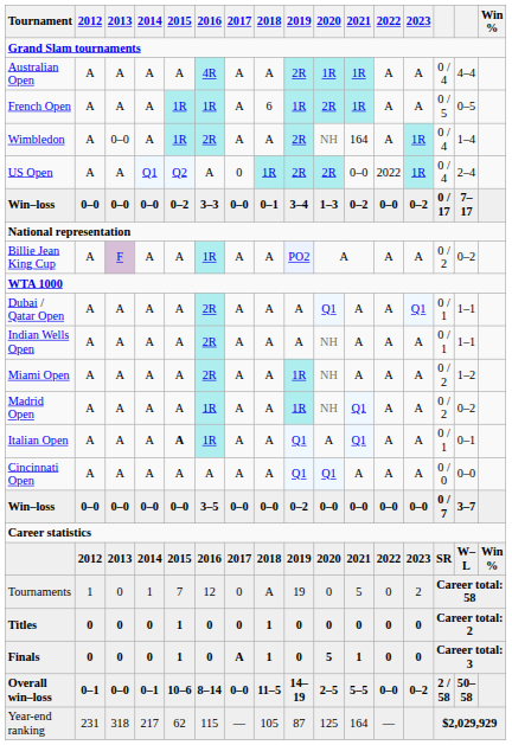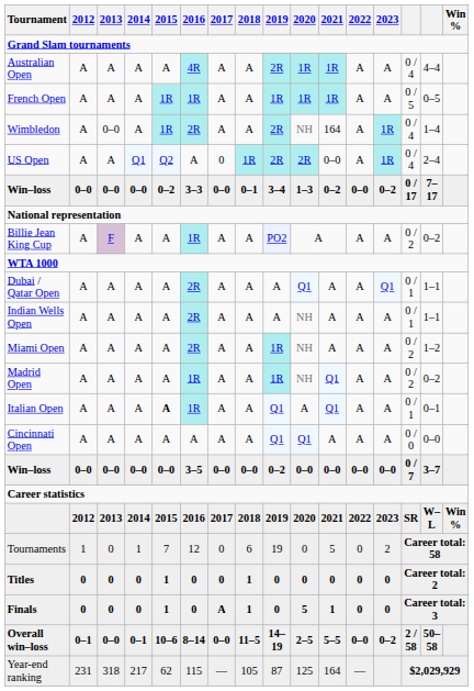 <table class="wikitable nowrap" style=text-align:center>
 <tr>
 <th>Tournament</th>
 <th><a href='#'>2012</a></th>
 <th><a href='#'>2013</a></th>
 <th><a href='#'>2014</a></th>
 <th><a href='#'>2015</a></th>
 <th><a href='#'>2016</a></th>
 <th><a href='#'>2017</a></th>
 <th><a href='#'>2018</a></th>
 <th><a href='#'>2019</a></th>
 <th><a href='#'>2020</a></th>
 <th><a href='#'>2021</a></th>
 <th><a href='#'>2022</a></th>
 <th><a href='#'>2023</a></th>
 <th></th>
 <th></th>
 <th>Win %</th>
 </tr>
 <tr>
 <td colspan="16" align="left"><strong><a href='#'>Grand Slam tournaments</a></strong></td>
 </tr>
 <tr>
 <td align=left><a href='#'>Australian Open</a></td>
 <td>A</td>
 <td>A</td>
 <td>A</td>
 <td>A</td>
 <td bgcolor=afeeee><a href='#'>4R</a></td>
 <td>A</td>
 <td>A</td>
 <td bgcolor=afeeee><a href='#'>2R</a></td>
 <td bgcolor=afeeee><a href='#'>1R</a></td>
 <td bgcolor=afeeee><a href='#'>1R</a></td>
 <td>A</td>
 <td>A</td>
 <td>0 / 4</td>
 <td>4–4</td>
 <td></td>
 </tr>
 <tr>
 <td align=left><a href='#'>French Open</a></td>
 <td>A</td>
 <td>A</td>
 <td>A</td>
 <td bgcolor=afeeee><a href='#'>1R</a></td>
 <td bgcolor=afeeee><a href='#'>1R</a></td>
 <td>A</td>
-<td>6</td>
+<td>A</td>
 <td bgcolor=afeeee><a href='#'>1R</a></td>
-<td bgcolor=afeeee><a href='#'>2R</a></td>
+<td bgcolor=afeeee><a href='#'>1R</a></td>
 <td bgcolor=afeeee><a href='#'>1R</a></td>
 <td>A</td>
 <td>A</td>
 <td>0 / 5</td>
 <td>0–5</td>
 <td></td>
 </tr>
 <tr>
 <td align=left><a href='#'>Wimbledon</a></td>
 <td>A</td>
 <td>0–0</td>
 <td>A</td>
 <td bgcolor=afeeee><a href='#'>1R</a></td>
 <td bgcolor=afeeee><a href='#'>2R</a></td>
 <td>A</td>
 <td>A</td>
 <td bgcolor=afeeee><a href='#'>2R</a></td>
 <td style=color:#767676>NH</td>
 <td>164</td>
 <td>A</td>
 <td bgcolor=afeeee><a href='#'>1R</a></td>
 <td>0 / 4</td>
 <td>1–4</td>
 <td></td>
 </tr>
 <tr>
 <td align=left><a href='#'>US Open</a></td>
 <td>A</td>
 <td>A</td>
 <td bgcolor=f0f8ff><a href='#'>Q1</a></td>
 <td bgcolor=f0f8ff><a href='#'>Q2</a></td>
 <td>A</td>
 <td>0</td>
 <td bgcolor=afeeee><a href='#'>1R</a></td>
 <td bgcolor=afeeee><a href='#'>2R</a></td>
 <td bgcolor=afeeee><a href='#'>2R</a></td>
 <td>0–0</td>
-<td>2022</td>
+<td>A</td>
 <td bgcolor=afeeee><a href='#'>1R</a></td>
 <td>0 / 4</td>
 <td>2–4</td>
 <td></td>
 </tr>
 <tr style=font-weight:bold;background:#efefef>
 <td style=text-align:left>Win–loss</td>
 <td>0–0</td>
 <td>0–0</td>
 <td>0–0</td>
 <td>0–2</td>
 <td>3–3</td>
 <td>0–0</td>
 <td>0–1</td>
 <td>3–4</td>
 <td>1–3</td>
 <td>0–2</td>
 <td>0–0</td>
 <td>0–2</td>
 <td>0 / 17</td>
 <td>7–17</td>
 <td></td>
 </tr>
 <tr>
 <td colspan="16" align=left><strong>National representation</strong></td>
 </tr>
 <tr>
 <td align=left><a href='#'>Billie Jean King Cup</a></td>
 <td>A</td>
 <td bgcolor=thistle><a href='#'>F</a></td>
 <td>A</td>
 <td>A</td>
 <td bgcolor=afeeee><a href='#'>1R</a></td>
 <td>A</td>
 <td>A</td>
 <td bgcolor=ecf2ff><a href='#'>PO2</a></td>
 <td colspan="2">A</td>
 <td>A</td>
 <td>A</td>
 <td>0 / 2</td>
 <td>0–2</td>
 <td></td>
 </tr>
 <tr>
 <td colspan="16" align="left"><strong><a href='#'>WTA 1000</a></strong></td>
 </tr>
 <tr>
 <td align=left><a href='#'>Dubai</a> / <a href='#'>Qatar Open</a></td>
 <td>A</td>
 <td>A</td>
 <td>A</td>
 <td>A</td>
 <td bgcolor=afeeee><a href='#'>2R</a></td>
 <td>A</td>
 <td>A</td>
 <td>A</td>
 <td bgcolor=f0f8ff><a href='#'>Q1</a></td>
 <td>A</td>
 <td>A</td>
 <td bgcolor=f0f8ff><a href='#'>Q1</a></td>
 <td>0 / 1</td>
 <td>1–1</td>
 <td></td>
 </tr>
 <tr>
 <td align=left><a href='#'>Indian Wells Open</a></td>
 <td>A</td>
 <td>A</td>
 <td>A</td>
 <td>A</td>
 <td bgcolor=afeeee><a href='#'>2R</a></td>
 <td>A</td>
 <td>A</td>
 <td>A</td>
 <td style=color:#767676>NH</td>
 <td>A</td>
 <td>A</td>
 <td>A</td>
 <td>0 / 1</td>
 <td>1–1</td>
 <td></td>
 </tr>
 <tr>
 <td align=left><a href='#'>Miami Open</a></td>
 <td>A</td>
 <td>A</td>
 <td>A</td>
 <td>A</td>
 <td bgcolor=afeeee><a href='#'>2R</a></td>
 <td>A</td>
 <td>A</td>
 <td bgcolor=afeeee><a href='#'>1R</a></td>
 <td style=color:#767676>NH</td>
 <td>A</td>
 <td>A</td>
 <td>A</td>
 <td>0 / 2</td>
 <td>1–2</td>
 <td></td>
 </tr>
 <tr>
 <td align=left><a href='#'>Madrid Open</a></td>
 <td>A</td>
 <td>A</td>
 <td>A</td>
 <td>A</td>
 <td bgcolor=afeeee><a href='#'>1R</a></td>
 <td>A</td>
 <td>A</td>
 <td bgcolor=afeeee><a href='#'>1R</a></td>
 <td style=color:#767676>NH</td>
 <td bgcolor=f0f8ff><a href='#'>Q1</a></td>
 <td>A</td>
 <td>A</td>
 <td>0 / 2</td>
 <td>0–2</td>
 <td></td>
 </tr>
 <tr>
 <td align=left><a href='#'>Italian Open</a></td>
 <td>A</td>
 <td>A</td>
 <td>A</td>
 <td><strong>A</strong></td>
 <td bgcolor=afeeee><a href='#'>1R</a></td>
 <td>A</td>
 <td>A</td>
 <td bgcolor=f0f8ff><a href='#'>Q1</a></td>
 <td>A</td>
 <td bgcolor=f0f8ff><a href='#'>Q1</a></td>
 <td>A</td>
 <td>A</td>
 <td>0 / 1</td>
 <td>0–1</td>
 <td></td>
 </tr>
 <tr>
 <td align=left><a href='#'>Cincinnati Open</a></td>
 <td>A</td>
 <td>A</td>
 <td>A</td>
 <td>A</td>
 <td>A</td>
 <td>A</td>
 <td>A</td>
 <td bgcolor=f0f8ff><a href='#'>Q1</a></td>
 <td bgcolor=f0f8ff><a href='#'>Q1</a></td>
 <td>A</td>
 <td>A</td>
 <td>A</td>
 <td>0 / 0</td>
 <td>0–0</td>
 <td></td>
 </tr>
 <tr style=font-weight:bold;background:#efefef>
 <td align=left>Win–loss</td>
 <td>0–0</td>
 <td>0–0</td>
 <td>0–0</td>
 <td>0–0</td>
 <td>3–5</td>
 <td>0–0</td>
 <td>0–0</td>
 <td>0–2</td>
 <td>0–0</td>
 <td>0–0</td>
 <td>0–0</td>
 <td>0–0</td>
 <td>0 / 7</td>
 <td>3–7</td>
 <td></td>
 </tr>
 <tr>
 <td colspan="16" align="left"><strong>Career statistics</strong></td>
 </tr>
 <tr style=font-weight:bold;background:#efefef>
 <td></td>
 <td>2012</td>
 <td>2013</td>
 <td>2014</td>
 <td>2015</td>
 <td>2016</td>
 <td>2017</td>
 <td>2018</td>
 <td>2019</td>
 <td>2020</td>
 <td>2021</td>
 <td>2022</td>
 <td>2023</td>
 <td>SR</td>
 <td>W–L</td>
 <td>Win %</td>
 </tr>
 <tr style=background:#efefef>
 <td style=text-align:left>Tournaments</td>
 <td>1</td>
 <td>0</td>
 <td>1</td>
 <td>7</td>
 <td>12</td>
 <td>0</td>
-<td>A</td>
+<td>6</td>
 <td>19</td>
 <td>0</td>
 <td>5</td>
 <td>0</td>
 <td>2</td>
 <td colspan="3"><strong>Career total: 58</strong></td>
 </tr>
 <tr style=font-weight:bold;background:#efefef>
 <td style=text-align:left>Titles</td>
 <td>0</td>
 <td>0</td>
 <td>0</td>
 <td>1</td>
 <td>0</td>
 <td>0</td>
 <td>1</td>
 <td>0</td>
 <td>0</td>
 <td>0</td>
 <td>0</td>
 <td>0</td>
 <td colspan="3">Career total: 2</td>
 </tr>
 <tr style=font-weight:bold;background:#efefef>
 <td style=text-align:left>Finals</td>
 <td>0</td>
 <td>0</td>
 <td>0</td>
 <td>1</td>
 <td>0</td>
 <td>A</td>
 <td>1</td>
 <td>0</td>
 <td>5</td>
 <td>1</td>
 <td>0</td>
 <td>0</td>
 <td colspan="3">Career total: 3</td>
 </tr>
 <tr style=font-weight:bold;background:#efefef>
 <td style=text-align:left>Overall win–loss</td>
 <td>0–1</td>
 <td>0–0</td>
 <td>0–1</td>
 <td>10–6</td>
 <td>8–14</td>
 <td>0–0</td>
 <td>11–5</td>
 <td>14–19</td>
 <td>2–5</td>
 <td>5–5</td>
 <td>0–0</td>
 <td>0–2</td>
 <td>2 / 58</td>
 <td>50–58</td>
 <td></td>
 </tr>
 <tr style=background:#efefef>
 <td align=left>Year-end ranking</td>
 <td>231</td>
 <td>318</td>
 <td>217</td>
 <td>62</td>
 <td>115</td>
 <td>—</td>
 <td>105</td>
 <td>87</td>
 <td>125</td>
 <td>164</td>
 <td>—</td>
 <td></td>
 <td colspan="3"><strong>$2,029,929</strong></td>
 </tr>
 </table>
